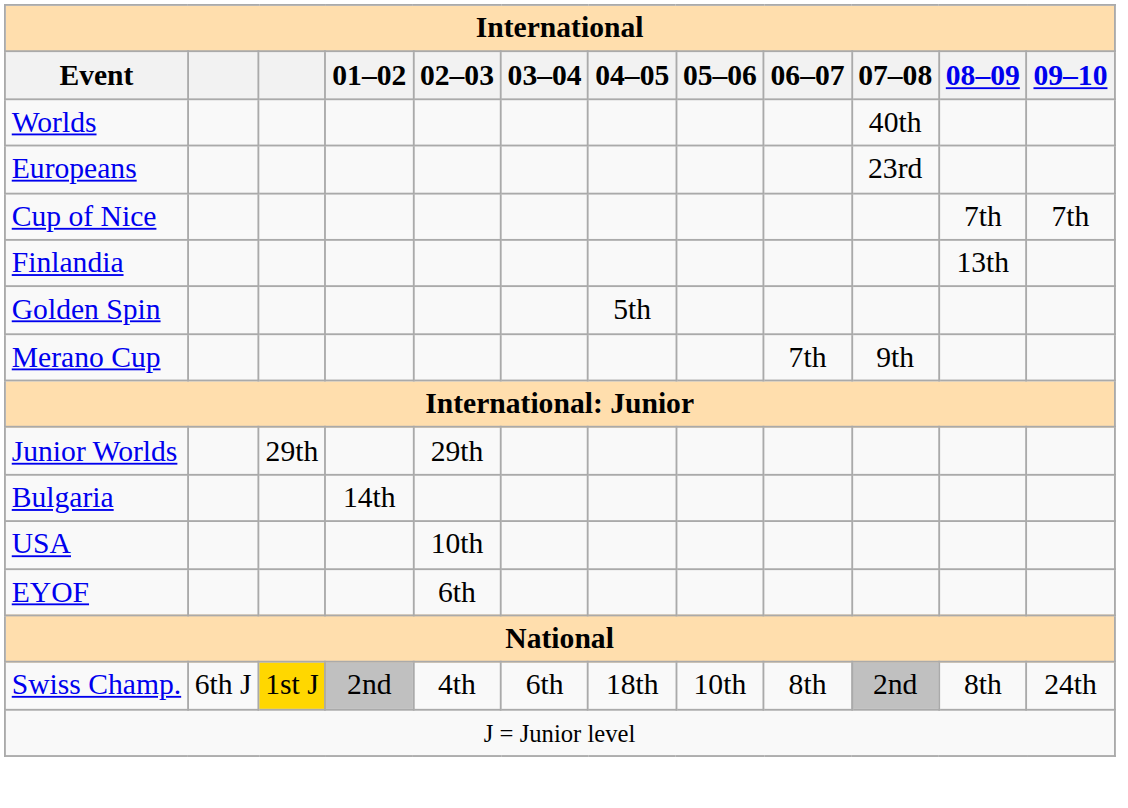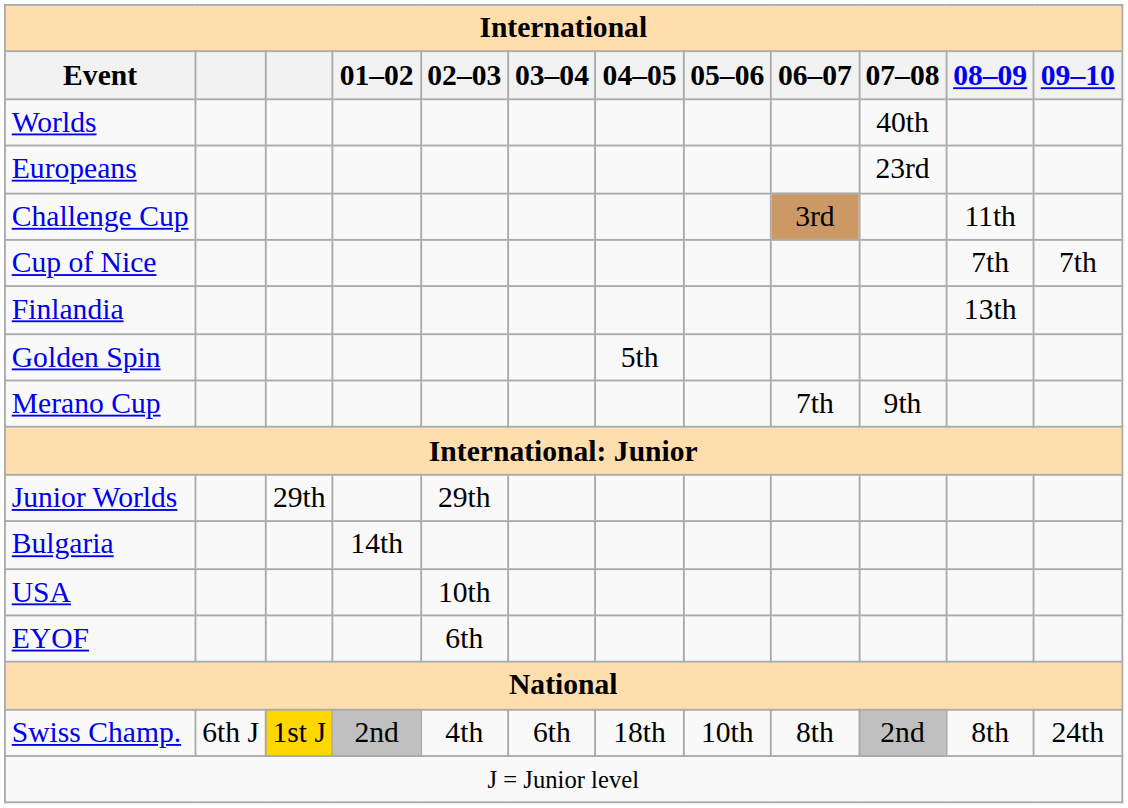 <table class="wikitable" style="text-align:center">
 <tr>
 <th style="background-color: #ffdead; " colspan=12 align=center>International</th>
 </tr>
 <tr>
 <th>Event</th>
 <th></th>
 <th></th>
 <th>01–02</th>
 <th>02–03</th>
 <th>03–04</th>
 <th>04–05</th>
 <th>05–06</th>
 <th>06–07</th>
 <th>07–08</th>
 <th><a href='#'>08–09</a></th>
 <th><a href='#'>09–10</a></th>
 </tr>
 <tr>
 <td align=left><a href='#'>Worlds</a></td>
 <td></td>
 <td></td>
 <td></td>
 <td></td>
 <td></td>
 <td></td>
 <td></td>
 <td></td>
 <td>40th</td>
 <td></td>
 <td></td>
 </tr>
 <tr>
 <td align=left><a href='#'>Europeans</a></td>
 <td></td>
 <td></td>
 <td></td>
 <td></td>
 <td></td>
 <td></td>
 <td></td>
 <td></td>
 <td>23rd</td>
 <td></td>
+<td></td>
+</tr>
+<tr>
+<td align=left><a href='#'>Challenge Cup</a></td>
+<td></td>
+<td></td>
+<td></td>
+<td></td>
+<td></td>
+<td></td>
+<td></td>
+<td bgcolor=cc9966>3rd</td>
+<td></td>
+<td>11th</td>
 <td></td>
 </tr>
 <tr>
 <td align=left><a href='#'>Cup of Nice</a></td>
 <td></td>
 <td></td>
 <td></td>
 <td></td>
 <td></td>
 <td></td>
 <td></td>
 <td></td>
 <td></td>
 <td>7th</td>
 <td>7th</td>
 </tr>
 <tr>
 <td align=left><a href='#'>Finlandia</a></td>
 <td></td>
 <td></td>
 <td></td>
 <td></td>
 <td></td>
 <td></td>
 <td></td>
 <td></td>
 <td></td>
 <td>13th</td>
 <td></td>
 </tr>
 <tr>
 <td align=left><a href='#'>Golden Spin</a></td>
 <td></td>
 <td></td>
 <td></td>
 <td></td>
 <td></td>
 <td>5th</td>
 <td></td>
 <td></td>
 <td></td>
 <td></td>
 <td></td>
 </tr>
 <tr>
 <td align=left><a href='#'>Merano Cup</a></td>
 <td></td>
 <td></td>
 <td></td>
 <td></td>
 <td></td>
 <td></td>
 <td></td>
 <td>7th</td>
 <td>9th</td>
 <td></td>
 <td></td>
 </tr>
 <tr>
 <th style="background-color: #ffdead; " colspan=12 align=center>International: Junior</th>
 </tr>
 <tr>
 <td align=left><a href='#'>Junior Worlds</a></td>
 <td></td>
 <td>29th</td>
 <td></td>
 <td>29th</td>
 <td></td>
 <td></td>
 <td></td>
 <td></td>
 <td></td>
 <td></td>
 <td></td>
 </tr>
 <tr>
 <td align=left> <a href='#'>Bulgaria</a></td>
 <td></td>
 <td></td>
 <td>14th</td>
 <td></td>
 <td></td>
 <td></td>
 <td></td>
 <td></td>
 <td></td>
 <td></td>
 <td></td>
 </tr>
 <tr>
 <td align=left> <a href='#'>USA</a></td>
 <td></td>
 <td></td>
 <td></td>
 <td>10th</td>
 <td></td>
 <td></td>
 <td></td>
 <td></td>
 <td></td>
 <td></td>
 <td></td>
 </tr>
 <tr>
 <td align=left><a href='#'>EYOF</a></td>
 <td></td>
 <td></td>
 <td></td>
 <td>6th</td>
 <td></td>
 <td></td>
 <td></td>
 <td></td>
 <td></td>
 <td></td>
 <td></td>
 </tr>
 <tr>
 <th style="background-color: #ffdead; " colspan=12 align=center>National</th>
 </tr>
 <tr>
 <td align=left><a href='#'>Swiss Champ.</a></td>
 <td>6th J</td>
 <td bgcolor=gold>1st J</td>
 <td bgcolor=silver>2nd</td>
 <td>4th</td>
 <td>6th</td>
 <td>18th</td>
 <td>10th</td>
 <td>8th</td>
 <td bgcolor=silver>2nd</td>
 <td>8th</td>
 <td>24th</td>
 </tr>
 <tr>
 <td colspan=12 align=center><small> J = Junior level </small></td>
 </tr>
 </table>
